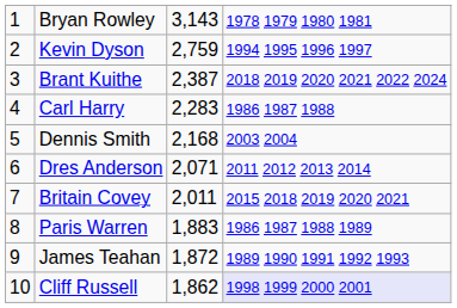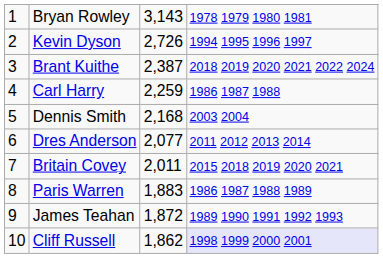 <table class="wikitable">
 <tr>
 </tr>
 <tr>
 <td>1</td>
 <td>Bryan Rowley</td>
 <td>3,143</td>
 <td style="font-size:80%;"><a href='#'>1978</a> <a href='#'>1979</a> <a href='#'>1980</a> <a href='#'>1981</a></td>
 </tr>
 <tr>
 <td>2</td>
 <td><a href='#'>Kevin Dyson</a></td>
-<td>2,759</td>
+<td>2,726</td>
 <td style="font-size:80%;"><a href='#'>1994</a> <a href='#'>1995</a> <a href='#'>1996</a> <a href='#'>1997</a></td>
 </tr>
 <tr>
 <td>3</td>
 <td><a href='#'>Brant Kuithe</a></td>
 <td>2,387</td>
 <td style="font-size:80%;"><a href='#'>2018</a> <a href='#'>2019</a> <a href='#'>2020</a> <a href='#'>2021</a> <a href='#'>2022</a> <a href='#'>2024</a></td>
 </tr>
 <tr>
 <td>4</td>
 <td><a href='#'>Carl Harry</a></td>
-<td>2,283</td>
+<td>2,259</td>
 <td style="font-size:80%;"><a href='#'>1986</a> <a href='#'>1987</a> <a href='#'>1988</a></td>
 </tr>
 <tr>
 <td>5</td>
 <td>Dennis Smith</td>
 <td>2,168</td>
 <td style="font-size:80%;"><a href='#'>2003</a> <a href='#'>2004</a></td>
 </tr>
 <tr>
 <td>6</td>
 <td><a href='#'>Dres Anderson</a></td>
-<td>2,071</td>
+<td>2,077</td>
 <td style="font-size:80%;"><a href='#'>2011</a> <a href='#'>2012</a> <a href='#'>2013</a> <a href='#'>2014</a></td>
 </tr>
 <tr>
 <td>7</td>
 <td><a href='#'>Britain Covey</a></td>
 <td>2,011</td>
 <td style="font-size:80%;"><a href='#'>2015</a> <a href='#'>2018</a> <a href='#'>2019</a> <a href='#'>2020</a> <a href='#'>2021</a></td>
 </tr>
 <tr>
 <td>8</td>
 <td><a href='#'>Paris Warren</a></td>
 <td>1,883</td>
 <td style="font-size:80%;"><a href='#'>1986</a> <a href='#'>1987</a> <a href='#'>1988</a> <a href='#'>1989</a></td>
 </tr>
 <tr>
 <td>9</td>
 <td>James Teahan</td>
 <td>1,872</td>
 <td style="font-size:80%;"><a href='#'>1989</a> <a href='#'>1990</a> <a href='#'>1991</a> <a href='#'>1992</a> <a href='#'>1993</a></td>
 </tr>
 <tr>
 <td>10</td>
 <td><a href='#'>Cliff Russell</a></td>
 <td>1,862</td>
 <td style="background: lavender; font-size:80%;"><a href='#'>1998</a> <a href='#'>1999</a> <a href='#'>2000</a> <a href='#'>2001</a></td>
 </tr>
 </table>
